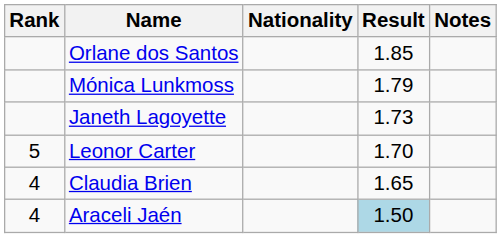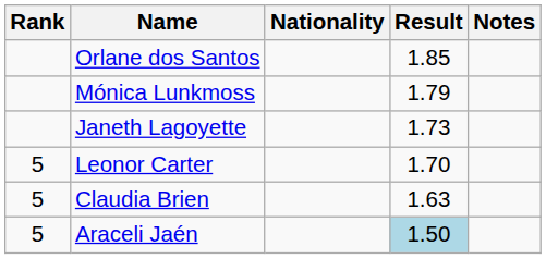 <table class="wikitable sortable" style="text-align:center">
 <tr>
 <th>Rank</th>
 <th>Name</th>
 <th>Nationality</th>
 <th>Result</th>
 <th>Notes</th>
 </tr>
 <tr>
 <td></td>
 <td align=left><a href='#'>Orlane dos Santos</a></td>
 <td align=left></td>
 <td>1.85</td>
 <td></td>
 </tr>
 <tr>
 <td></td>
 <td align=left><a href='#'>Mónica Lunkmoss</a></td>
 <td align=left></td>
 <td>1.79</td>
 <td></td>
 </tr>
 <tr>
 <td></td>
 <td align=left><a href='#'>Janeth Lagoyette</a></td>
 <td align=left></td>
 <td>1.73</td>
 <td></td>
 </tr>
 <tr>
 <td>5</td>
 <td align=left><a href='#'>Leonor Carter</a></td>
 <td align=left></td>
 <td>1.70</td>
 <td></td>
 </tr>
 <tr>
-<td>4</td>
+<td>5</td>
 <td align=left><a href='#'>Claudia Brien</a></td>
 <td align=left></td>
-<td>1.65</td>
+<td>1.63</td>
 <td></td>
 </tr>
 <tr>
-<td>4</td>
+<td>5</td>
 <td align=left><a href='#'>Araceli Jaén</a></td>
 <td align=left></td>
 <td style="background: lightblue;">1.50</td>
 <td></td>
 </tr>
 </table>
